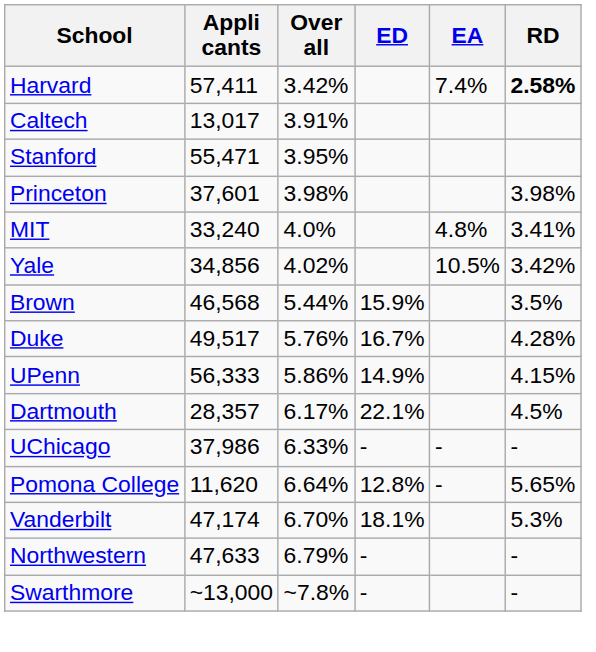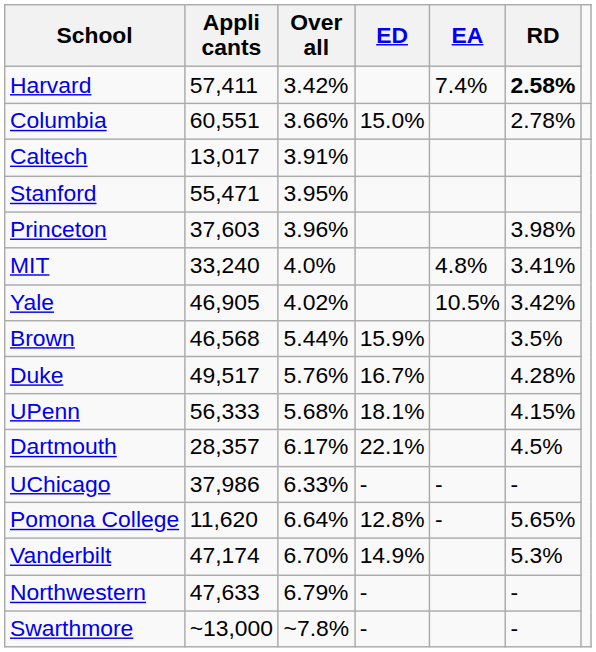 <table class="wikitable sortable mw-collapsible floatright">
 <tr>
 <th scope="col" class="unsortable">School</th>
 <th scope="col">Appli<br>cants</th>
 <th scope="col">Over<br>all</th>
 <th scope="col"><a href='#'>ED</a></th>
 <th scope="col"><a href='#'>EA</a></th>
 <th scope="col">RD</th>
 </tr>
 <tr>
 <td><a href='#'>Harvard</a></td>
 <td>57,411</td>
 <td>3.42%</td>
 <td></td>
 <td>7.4%</td>
 <td><strong>2.58%</strong></td>
+</tr>
+<tr>
+<td><a href='#'>Columbia</a></td>
+<td>60,551</td>
+<td>3.66%</td>
+<td>15.0%</td>
+<td></td>
+<td>2.78%</td>
+<td></td>
 </tr>
 <tr>
 <td><a href='#'>Caltech</a></td>
 <td>13,017</td>
 <td>3.91%</td>
 <td></td>
 <td></td>
 <td></td>
 </tr>
 <tr>
 <td><a href='#'>Stanford</a></td>
 <td>55,471</td>
 <td>3.95%</td>
 <td></td>
 <td></td>
 <td></td>
 </tr>
 <tr>
 <td><a href='#'>Princeton</a></td>
-<td>37,601</td>
-<td>3.98%</td>
+<td>37,603</td>
+<td>3.96%</td>
 <td></td>
 <td></td>
 <td>3.98%</td>
 </tr>
 <tr>
 <td><a href='#'>MIT</a></td>
 <td>33,240</td>
 <td>4.0%</td>
 <td></td>
 <td>4.8%</td>
 <td>3.41%</td>
 </tr>
 <tr>
 <td><a href='#'>Yale</a></td>
-<td>34,856</td>
+<td>46,905</td>
 <td>4.02%</td>
 <td></td>
 <td>10.5%</td>
 <td>3.42%</td>
 </tr>
 <tr>
 <td><a href='#'>Brown</a></td>
 <td>46,568</td>
 <td>5.44%</td>
 <td>15.9%</td>
 <td></td>
 <td>3.5%</td>
 </tr>
 <tr>
 <td><a href='#'>Duke</a></td>
 <td>49,517</td>
 <td>5.76%</td>
 <td>16.7%</td>
 <td></td>
 <td>4.28%</td>
 </tr>
 <tr>
 <td><a href='#'>UPenn</a></td>
 <td>56,333</td>
-<td>5.86%</td>
-<td>14.9%</td>
+<td>5.68%</td>
+<td>18.1%</td>
 <td></td>
 <td>4.15%</td>
 </tr>
 <tr>
 <td><a href='#'>Dartmouth</a></td>
 <td>28,357</td>
 <td>6.17%</td>
 <td>22.1%</td>
 <td></td>
 <td>4.5%</td>
 </tr>
 <tr>
 <td><a href='#'>UChicago</a></td>
 <td>37,986</td>
 <td>6.33%</td>
 <td>-</td>
 <td>-</td>
 <td>-</td>
 </tr>
 <tr>
 <td><a href='#'>Pomona College</a></td>
 <td>11,620</td>
 <td>6.64%</td>
 <td>12.8%</td>
 <td>-</td>
 <td>5.65%</td>
 </tr>
 <tr>
 <td><a href='#'>Vanderbilt</a></td>
 <td>47,174</td>
 <td>6.70%</td>
-<td>18.1%</td>
+<td>14.9%</td>
 <td></td>
 <td>5.3%</td>
 </tr>
 <tr>
 <td><a href='#'>Northwestern</a></td>
 <td>47,633</td>
 <td>6.79%</td>
 <td>-</td>
 <td></td>
 <td>-</td>
 </tr>
 <tr>
 <td><a href='#'>Swarthmore</a></td>
 <td>~13,000</td>
 <td>~7.8%</td>
 <td>-</td>
 <td></td>
 <td>-</td>
 </tr>
 </table>
